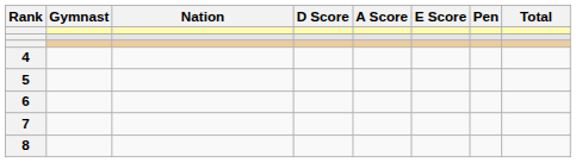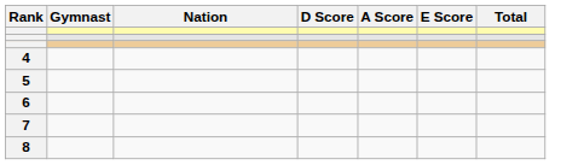 <table class="wikitable sortable" style="text-align:center; font-size:85%">
 <tr>
 <th scope="col" style="width:20px;">Rank</th>
 <th>Gymnast</th>
 <th scope="col" style="width:170px;">Nation</th>
 <th>D Score</th>
 <th>A Score</th>
 <th>E Score</th>
-<th>Pen</th>
 <th scope="col" style="width:60px;">Total</th>
 </tr>
 <tr bgcolor="fffcaf">
 <th scope="row"></th>
 <td></td>
 <td align="left"></td>
-<td></td>
 <td></td>
 <td></td>
 <td></td>
 <td></td>
 </tr>
 <tr bgcolor="e5e5e5">
 <th scope="row"></th>
 <td></td>
 <td align="left"></td>
 <td></td>
 <td></td>
 <td></td>
 <td></td>
-<td></td>
 </tr>
 <tr bgcolor="eecc99">
 <th scope="row"></th>
 <td></td>
 <td align="left"></td>
 <td></td>
 <td></td>
 <td></td>
 <td></td>
-<td></td>
 </tr>
 <tr>
 <th>4</th>
-<td></td>
 <td></td>
 <td></td>
 <td></td>
 <td></td>
 <td></td>
 <td></td>
 </tr>
 <tr>
 <th>5</th>
 <td></td>
 <td></td>
 <td></td>
 <td></td>
 <td></td>
 <td></td>
-<td></td>
 </tr>
 <tr>
 <th>6</th>
-<td></td>
 <td></td>
 <td></td>
 <td></td>
 <td></td>
 <td></td>
 <td></td>
 </tr>
 <tr>
 <th>7</th>
 <td></td>
 <td></td>
 <td></td>
 <td></td>
 <td></td>
 <td></td>
-<td></td>
 </tr>
 <tr>
 <th>8</th>
 <td></td>
 <td></td>
 <td></td>
 <td></td>
 <td></td>
 <td></td>
-<td></td>
 </tr>
 </table>
